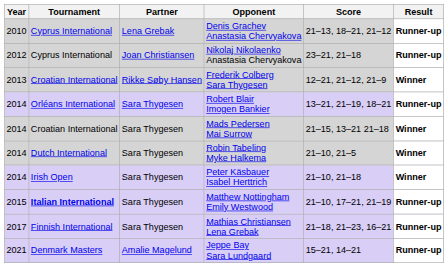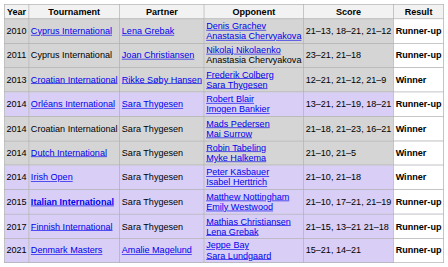 <table class="sortable wikitable" style="font-size: 90%;">
 <tr>
 <th>Year</th>
 <th>Tournament</th>
 <th>Partner</th>
 <th>Opponent</th>
 <th>Score</th>
 <th>Result</th>
 </tr>
 <tr style="background:#D5D5D5">
 <td align="center">2010</td>
 <td align="left"><a href='#'>Cyprus International</a></td>
 <td align="left"> <a href='#'>Lena Grebak</a></td>
 <td align="left"> <a href='#'>Denis Grachev</a><br> <a href='#'>Anastasia Chervyakova</a></td>
 <td align="left">21–13, 18–21, 21–12</td>
 <td style="text-align:left; background:white"> <strong>Runner-up</strong></td>
 </tr>
 <tr style="background:#D5D5D5">
-<td align="center">2012</td>
+<td align="center">2011</td>
 <td align="left">Cyprus International</td>
 <td align="left"> <a href='#'>Joan Christiansen</a></td>
 <td align="left"> <a href='#'>Nikolaj Nikolaenko</a><br> Anastasia Chervyakova</td>
 <td align="left">23–21, 21–18</td>
 <td style="text-align:left; background:white"> <strong>Runner-up</strong></td>
 </tr>
 <tr style="background:#D5D5D5">
 <td align="center">2013</td>
 <td align="left"><a href='#'>Croatian International</a></td>
 <td align="left"> <a href='#'>Rikke Søby Hansen</a></td>
 <td align="left"> <a href='#'>Frederik Colberg</a><br> <a href='#'>Sara Thygesen</a></td>
 <td align="left">12–21, 21–12, 21–9</td>
 <td style="text-align:left; background:white"> <strong>Winner</strong></td>
 </tr>
 <tr style="background:#D8CEF6">
 <td align="center">2014</td>
 <td align="left"><a href='#'>Orléans International</a></td>
 <td align="left"> <a href='#'>Sara Thygesen</a></td>
 <td align="left"> <a href='#'>Robert Blair</a><br> <a href='#'>Imogen Bankier</a></td>
 <td align="left">13–21, 21–19, 18–21</td>
 <td style="text-align:left; background:white"> <strong>Runner-up</strong></td>
 </tr>
 <tr style="background:#D5D5D5">
 <td align="center">2014</td>
 <td align="left">Croatian International</td>
 <td align="left"> Sara Thygesen</td>
 <td align="left"> <a href='#'>Mads Pedersen</a><br> <a href='#'>Mai Surrow</a></td>
-<td align="left">21–15, 13–21 21–18</td>
+<td align="left">21–18, 21–23, 16–21</td>
 <td style="text-align:left; background:white"> <strong>Winner</strong></td>
 </tr>
 <tr style="background:#D5D5D5">
 <td align="center">2014</td>
 <td align="left"><a href='#'>Dutch International</a></td>
 <td align="left"> Sara Thygesen</td>
 <td align="left"> <a href='#'>Robin Tabeling</a><br> <a href='#'>Myke Halkema</a></td>
 <td align="left">21–10, 21–5</td>
 <td style="text-align:left; background:white"> <strong>Winner</strong></td>
 </tr>
 <tr style="background:#D8CEF6">
 <td align="center">2014</td>
 <td align="left"><a href='#'>Irish Open</a></td>
 <td align="left"> Sara Thygesen</td>
 <td align="left"> <a href='#'>Peter Käsbauer</a><br> <a href='#'>Isabel Herttrich</a></td>
 <td align="left">21–10, 21–18</td>
 <td style="text-align:left; background:white"> <strong>Winner</strong></td>
 </tr>
 <tr style="background:#D8CEF6">
 <td align="center">2015</td>
 <td align="left"><strong><a href='#'>Italian International</a></strong></td>
 <td align="left"> Sara Thygesen</td>
 <td align="left"> <a href='#'>Matthew Nottingham</a><br> <a href='#'>Emily Westwood</a></td>
 <td align="left">21–10, 17–21, 21–19</td>
 <td style="text-align:left; background:white"> <strong>Runner-up</strong></td>
 </tr>
 <tr style="background:#D8CEF6">
 <td align="center">2017</td>
 <td align="left"><a href='#'>Finnish International</a></td>
 <td align="left"> Sara Thygesen</td>
 <td align="left"> <a href='#'>Mathias Christiansen</a><br> <a href='#'>Lena Grebak</a></td>
-<td align="left">21–18, 21–23, 16–21</td>
+<td align="left">21–15, 13–21 21–18</td>
 <td style="text-align:left; background:white"> <strong>Runner-up</strong></td>
 </tr>
 <tr bgcolor="#D8CEF6">
 <td align="center">2021</td>
 <td align="left"><a href='#'>Denmark Masters</a></td>
 <td align="left"> <a href='#'>Amalie Magelund</a></td>
 <td align="left"> <a href='#'>Jeppe Bay</a><br> <a href='#'>Sara Lundgaard</a></td>
 <td align="left">15–21, 14–21</td>
 <td style="text-align:left; background:white"> <strong>Runner-up</strong></td>
 </tr>
 </table>
